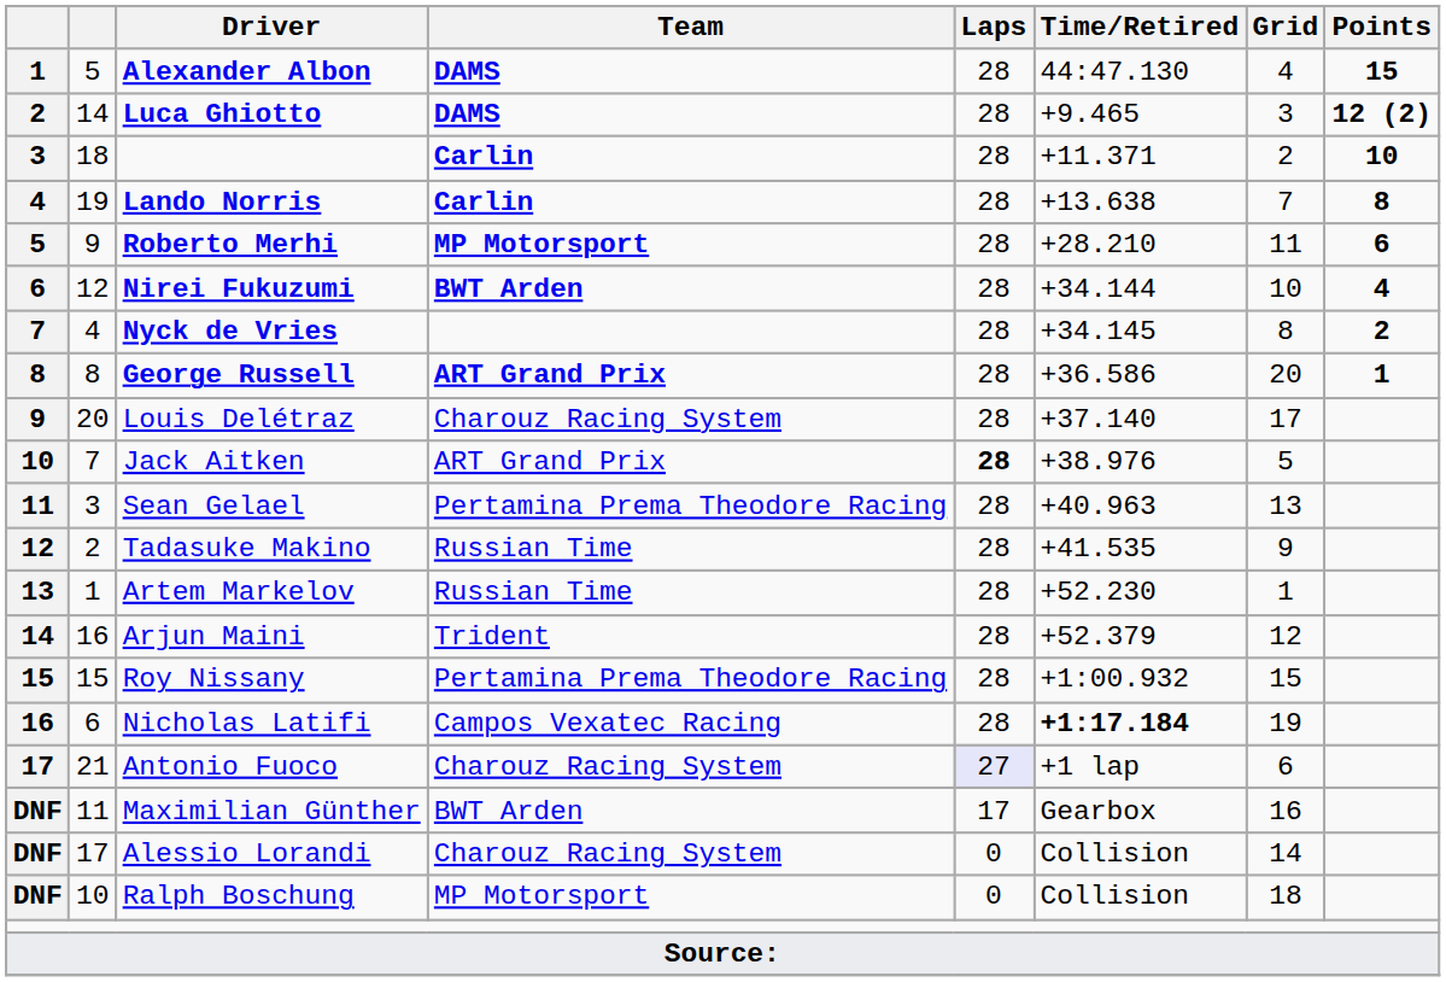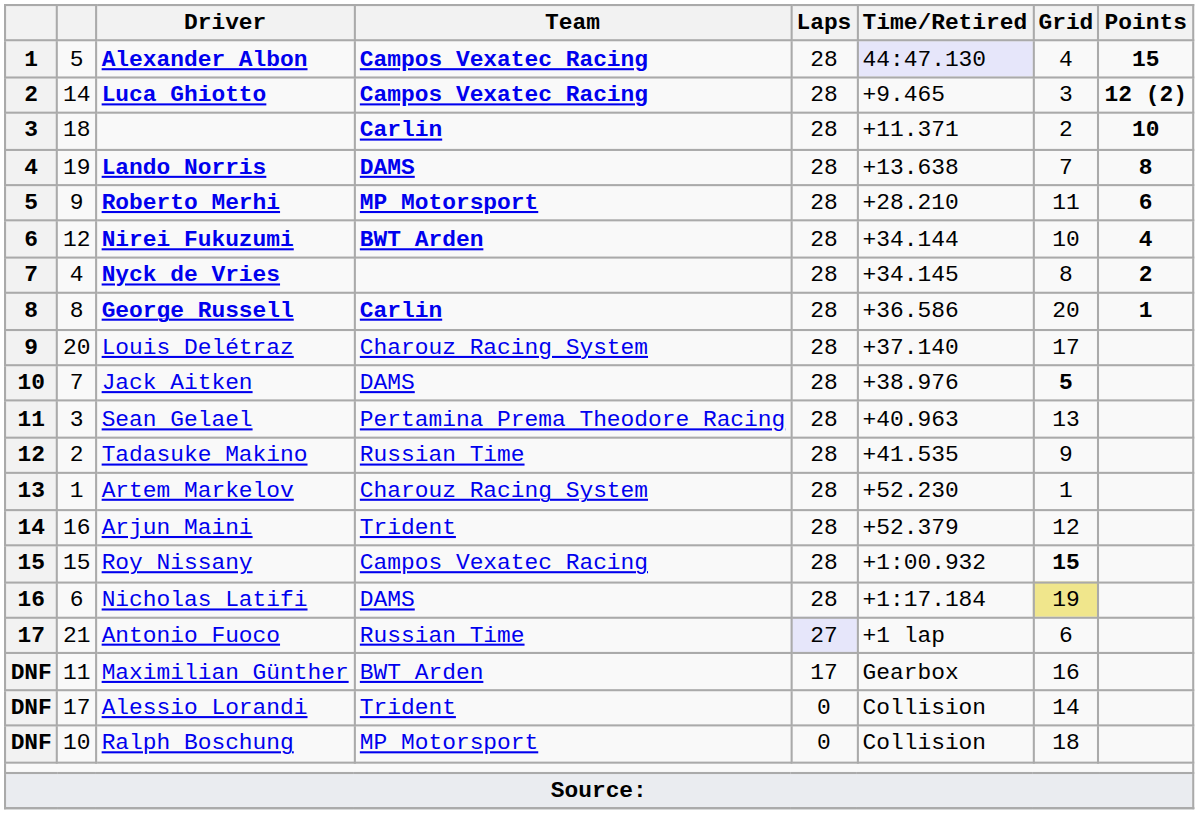 <table class="wikitable" style="font-size: 85%;">
 <tr>
 <th></th>
 <th></th>
 <th>Driver</th>
 <th>Team</th>
 <th>Laps</th>
 <th>Time/Retired</th>
 <th>Grid</th>
 <th>Points</th>
 </tr>
 <tr>
 <th>1</th>
 <td align="center">5</td>
 <td> <strong><a href='#'>Alexander Albon</a></strong></td>
-<td><strong><a href='#'>DAMS</a></strong></td>
+<td><strong><a href='#'>Campos Vexatec Racing</a></strong></td>
 <td align="center">28</td>
-<td>44:47.130</td>
+<td style="background: lavender;">44:47.130</td>
 <td align="center">4</td>
 <td align="center"><strong>15</strong></td>
 </tr>
 <tr>
 <th>2</th>
 <td align="center">14</td>
 <td> <strong><a href='#'>Luca Ghiotto</a></strong></td>
-<td><strong><a href='#'>DAMS</a></strong></td>
+<td><strong><a href='#'>Campos Vexatec Racing</a></strong></td>
 <td align="center">28</td>
 <td>+9.465</td>
 <td align="center">3</td>
 <td align="center"><strong>12 (2)</strong></td>
 </tr>
 <tr>
 <th>3</th>
 <td align="center">18</td>
 <td></td>
 <td><strong><a href='#'>Carlin</a></strong></td>
 <td align="center">28</td>
 <td>+11.371</td>
 <td align="center">2</td>
 <td align="center"><strong>10</strong></td>
 </tr>
 <tr>
 <th>4</th>
 <td align="center">19</td>
 <td> <strong><a href='#'>Lando Norris</a></strong></td>
-<td><strong><a href='#'>Carlin</a></strong></td>
+<td><strong><a href='#'>DAMS</a></strong></td>
 <td align="center">28</td>
 <td>+13.638</td>
 <td align="center">7</td>
 <td align="center"><strong>8</strong></td>
 </tr>
 <tr>
 <th>5</th>
 <td align="center">9</td>
 <td> <strong><a href='#'>Roberto Merhi</a></strong></td>
 <td><strong><a href='#'>MP Motorsport</a></strong></td>
 <td align="center">28</td>
 <td>+28.210</td>
 <td align="center">11</td>
 <td align="center"><strong>6</strong></td>
 </tr>
 <tr>
 <th>6</th>
 <td align="center">12</td>
 <td> <strong><a href='#'>Nirei Fukuzumi</a></strong></td>
 <td><strong><a href='#'>BWT Arden</a></strong></td>
 <td align="center">28</td>
 <td>+34.144</td>
 <td align="center">10</td>
 <td align="center"><strong>4</strong></td>
 </tr>
 <tr>
 <th>7</th>
 <td align="center">4</td>
 <td> <strong><a href='#'>Nyck de Vries</a></strong></td>
 <td><strong></strong></td>
 <td align="center">28</td>
 <td>+34.145</td>
 <td align="center">8</td>
 <td align="center"><strong>2</strong></td>
 </tr>
 <tr>
 <th>8</th>
 <td align="center">8</td>
 <td> <strong><a href='#'>George Russell</a></strong></td>
-<td><strong><a href='#'>ART Grand Prix</a></strong></td>
+<td><strong><a href='#'>Carlin</a></strong></td>
 <td align="center">28</td>
 <td>+36.586</td>
 <td align="center">20</td>
 <td align="center"><strong>1</strong></td>
 </tr>
 <tr>
 <th>9</th>
 <td align="center">20</td>
 <td> <a href='#'>Louis Delétraz</a></td>
 <td><a href='#'>Charouz Racing System</a></td>
 <td align="center">28</td>
 <td>+37.140</td>
 <td align="center">17</td>
 <td align="center"></td>
 </tr>
 <tr>
 <th>10</th>
 <td align="center">7</td>
 <td> <a href='#'>Jack Aitken</a></td>
-<td><a href='#'>ART Grand Prix</a></td>
-<td align="center"><strong>28</strong></td>
+<td><a href='#'>DAMS</a></td>
+<td align="center">28</td>
 <td>+38.976</td>
-<td align="center">5</td>
+<td align="center"><strong>5</strong></td>
 <td align="center"></td>
 </tr>
 <tr>
 <th>11</th>
 <td align="center">3</td>
 <td> <a href='#'>Sean Gelael</a></td>
 <td><a href='#'>Pertamina Prema Theodore Racing</a></td>
 <td align="center">28</td>
 <td>+40.963</td>
 <td align="center">13</td>
 <td align="center"></td>
 </tr>
 <tr>
 <th>12</th>
 <td align="center">2</td>
 <td> <a href='#'>Tadasuke Makino</a></td>
 <td><a href='#'>Russian Time</a></td>
 <td align="center">28</td>
 <td>+41.535</td>
 <td align="center">9</td>
 <td align="center"></td>
 </tr>
 <tr>
 <th>13</th>
 <td align="center">1</td>
 <td> <a href='#'>Artem Markelov</a></td>
-<td><a href='#'>Russian Time</a></td>
+<td><a href='#'>Charouz Racing System</a></td>
 <td align="center">28</td>
 <td>+52.230</td>
 <td align="center">1</td>
 <td align="center"></td>
 </tr>
 <tr>
 <th>14</th>
 <td align="center">16</td>
 <td> <a href='#'>Arjun Maini</a></td>
 <td><a href='#'>Trident</a></td>
 <td align="center">28</td>
 <td>+52.379</td>
 <td align="center">12</td>
 <td align="center"></td>
 </tr>
 <tr>
 <th>15</th>
 <td align="center">15</td>
 <td> <a href='#'>Roy Nissany</a></td>
-<td><a href='#'>Pertamina Prema Theodore Racing</a></td>
+<td><a href='#'>Campos Vexatec Racing</a></td>
 <td align="center">28</td>
 <td>+1:00.932</td>
-<td align="center">15</td>
+<td align="center"><strong>15</strong></td>
 <td align="center"></td>
 </tr>
 <tr>
 <th>16</th>
 <td align="center">6</td>
 <td> <a href='#'>Nicholas Latifi</a></td>
-<td><a href='#'>Campos Vexatec Racing</a></td>
+<td><a href='#'>DAMS</a></td>
 <td align="center">28</td>
-<td><strong>+1:17.184</strong></td>
-<td align="center">19</td>
+<td>+1:17.184</td>
+<td align="center" style="background: khaki;">19</td>
 <td align="center"></td>
 </tr>
 <tr>
 <th>17</th>
 <td align="center">21</td>
 <td> <a href='#'>Antonio Fuoco</a></td>
-<td><a href='#'>Charouz Racing System</a></td>
+<td><a href='#'>Russian Time</a></td>
 <td align="center" style="background: lavender;">27</td>
 <td>+1 lap</td>
 <td align="center">6</td>
 <td align="center"></td>
 </tr>
 <tr>
 <th>DNF</th>
 <td align="center">11</td>
 <td> <a href='#'>Maximilian Günther</a></td>
 <td><a href='#'>BWT Arden</a></td>
 <td align="center">17</td>
 <td>Gearbox</td>
 <td align="center">16</td>
 <td align="center"></td>
 </tr>
 <tr>
 <th>DNF</th>
 <td align="center">17</td>
 <td> <a href='#'>Alessio Lorandi</a></td>
-<td><a href='#'>Charouz Racing System</a></td>
+<td><a href='#'>Trident</a></td>
 <td align="center">0</td>
 <td>Collision</td>
 <td align="center">14</td>
 <td align="center"></td>
 </tr>
 <tr>
 <th>DNF</th>
 <td align="center">10</td>
 <td> <a href='#'>Ralph Boschung</a></td>
 <td><a href='#'>MP Motorsport</a></td>
 <td align="center">0</td>
 <td>Collision</td>
 <td align="center">18</td>
 <td align="center"></td>
 </tr>
 <tr>
 <td colspan="8" align="center"></td>
 </tr>
 <tr>
 <td style="background:#eaecf0; text-align:center;" colspan="8"><strong>Source:</strong></td>
 </tr>
 <tr>
 </tr>
 </table>
